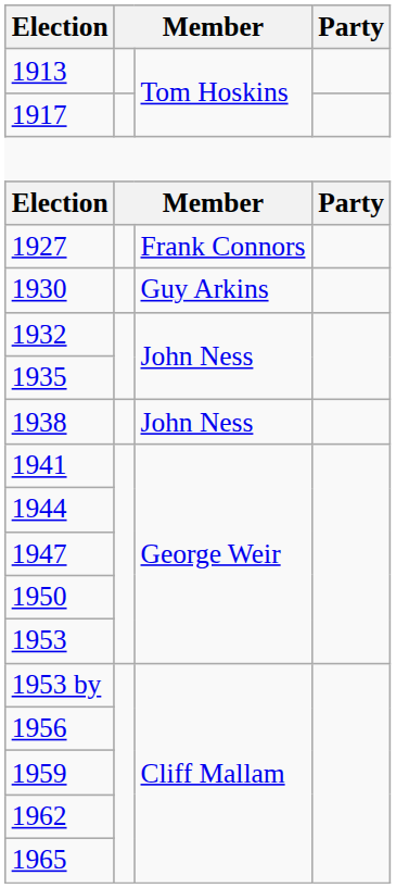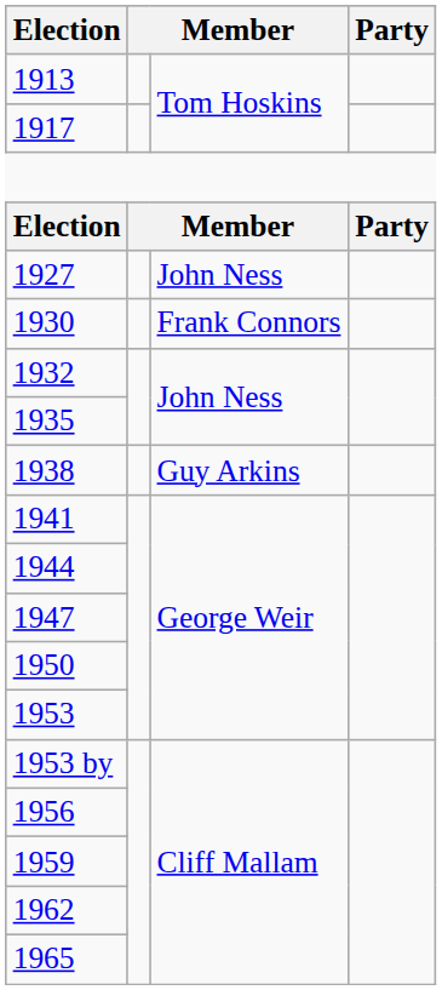 <table class="wikitable" style='border-style: none none none none;'>
 <tr>
 <th>Election</th>
 <th colspan="2">Member</th>
 <th>Party</th>
 </tr>
 <tr style="background: #f9f9f9">
 <td><a href='#'>1913</a></td>
 <td> </td>
 <td rowspan="2"><a href='#'>Tom Hoskins</a></td>
 <td></td>
 </tr>
 <tr style="background: #f9f9f9">
 <td><a href='#'>1917</a></td>
 <td> </td>
 <td></td>
 </tr>
 <tr>
 <td colspan="4" style='border-style: none none none none;'> </td>
 </tr>
 <tr>
 <th>Election</th>
 <th colspan="2">Member</th>
 <th>Party</th>
 </tr>
 <tr style="background: #f9f9f9">
 <td><a href='#'>1927</a></td>
 <td> </td>
-<td><a href='#'>Frank Connors</a></td>
+<td><a href='#'>John Ness</a></td>
 <td></td>
 </tr>
 <tr style="background: #f9f9f9">
 <td><a href='#'>1930</a></td>
 <td> </td>
-<td><a href='#'>Guy Arkins</a></td>
+<td><a href='#'>Frank Connors</a></td>
 <td></td>
 </tr>
 <tr style="background: #f9f9f9">
 <td><a href='#'>1932</a></td>
 <td rowspan="2" > </td>
 <td rowspan="2"><a href='#'>John Ness</a></td>
 <td rowspan="2"></td>
 </tr>
 <tr style="background: #f9f9f9">
 <td><a href='#'>1935</a></td>
 </tr>
 <tr style="background: #f9f9f9">
 <td><a href='#'>1938</a></td>
 <td> </td>
-<td><a href='#'>John Ness</a></td>
+<td><a href='#'>Guy Arkins</a></td>
 <td></td>
 </tr>
 <tr style="background: #f9f9f9">
 <td><a href='#'>1941</a></td>
 <td rowspan="5" > </td>
 <td rowspan="5"><a href='#'>George Weir</a></td>
 <td rowspan="5"></td>
 </tr>
 <tr style="background: #f9f9f9">
 <td><a href='#'>1944</a></td>
 </tr>
 <tr style="background: #f9f9f9">
 <td><a href='#'>1947</a></td>
 </tr>
 <tr style="background: #f9f9f9">
 <td><a href='#'>1950</a></td>
 </tr>
 <tr style="background: #f9f9f9">
 <td><a href='#'>1953</a></td>
 </tr>
 <tr style="background: #f9f9f9">
 <td><a href='#'>1953 by</a></td>
 <td rowspan="5" > </td>
 <td rowspan="5"><a href='#'>Cliff Mallam</a></td>
 <td rowspan="5"></td>
 </tr>
 <tr style="background: #f9f9f9">
 <td><a href='#'>1956</a></td>
 </tr>
 <tr style="background: #f9f9f9">
 <td><a href='#'>1959</a></td>
 </tr>
 <tr style="background: #f9f9f9">
 <td><a href='#'>1962</a></td>
 </tr>
 <tr style="background: #f9f9f9">
 <td><a href='#'>1965</a></td>
 </tr>
 </table>
